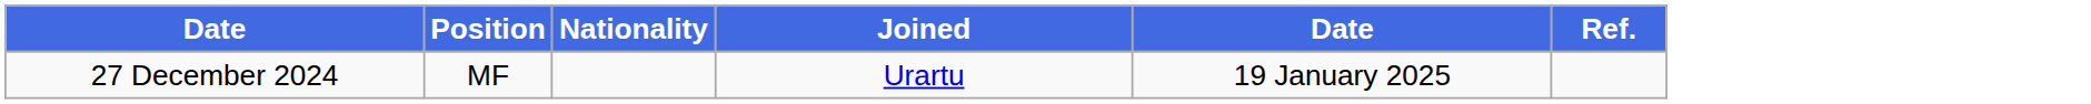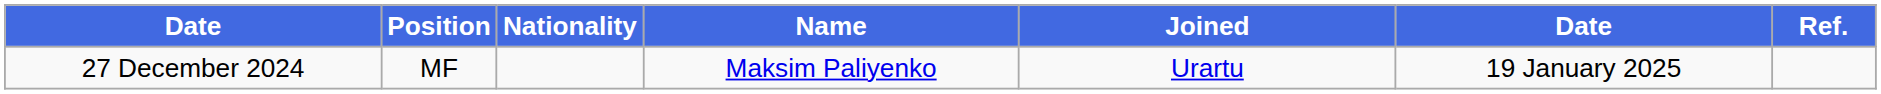 <table class="wikitable"  style="text-align:center; font-size:90%; ">
 <tr>
 <th style="background:#4169E1; color:white; width:200px;">Date</th>
 <th style="background:#4169E1; color:white; width:50px;">Position</th>
 <th style="background:#4169E1; color:white; width:50px;">Nationality</th>
+<th style="background:#4169E1; color:white; width:200px;">Name</th>
 <th style="background:#4169E1; color:white; width:200px;">Joined</th>
 <th style="background:#4169E1; color:white; width:200px;">Date</th>
 <th style="background:#4169E1; color:white; width:50px;">Ref.</th>
 </tr>
 <tr>
 <td>27 December 2024</td>
 <td>MF</td>
 <td></td>
+<td><a href='#'>Maksim Paliyenko</a></td>
 <td><a href='#'>Urartu</a></td>
 <td>19 January 2025</td>
 <td></td>
 </tr>
 </table>
